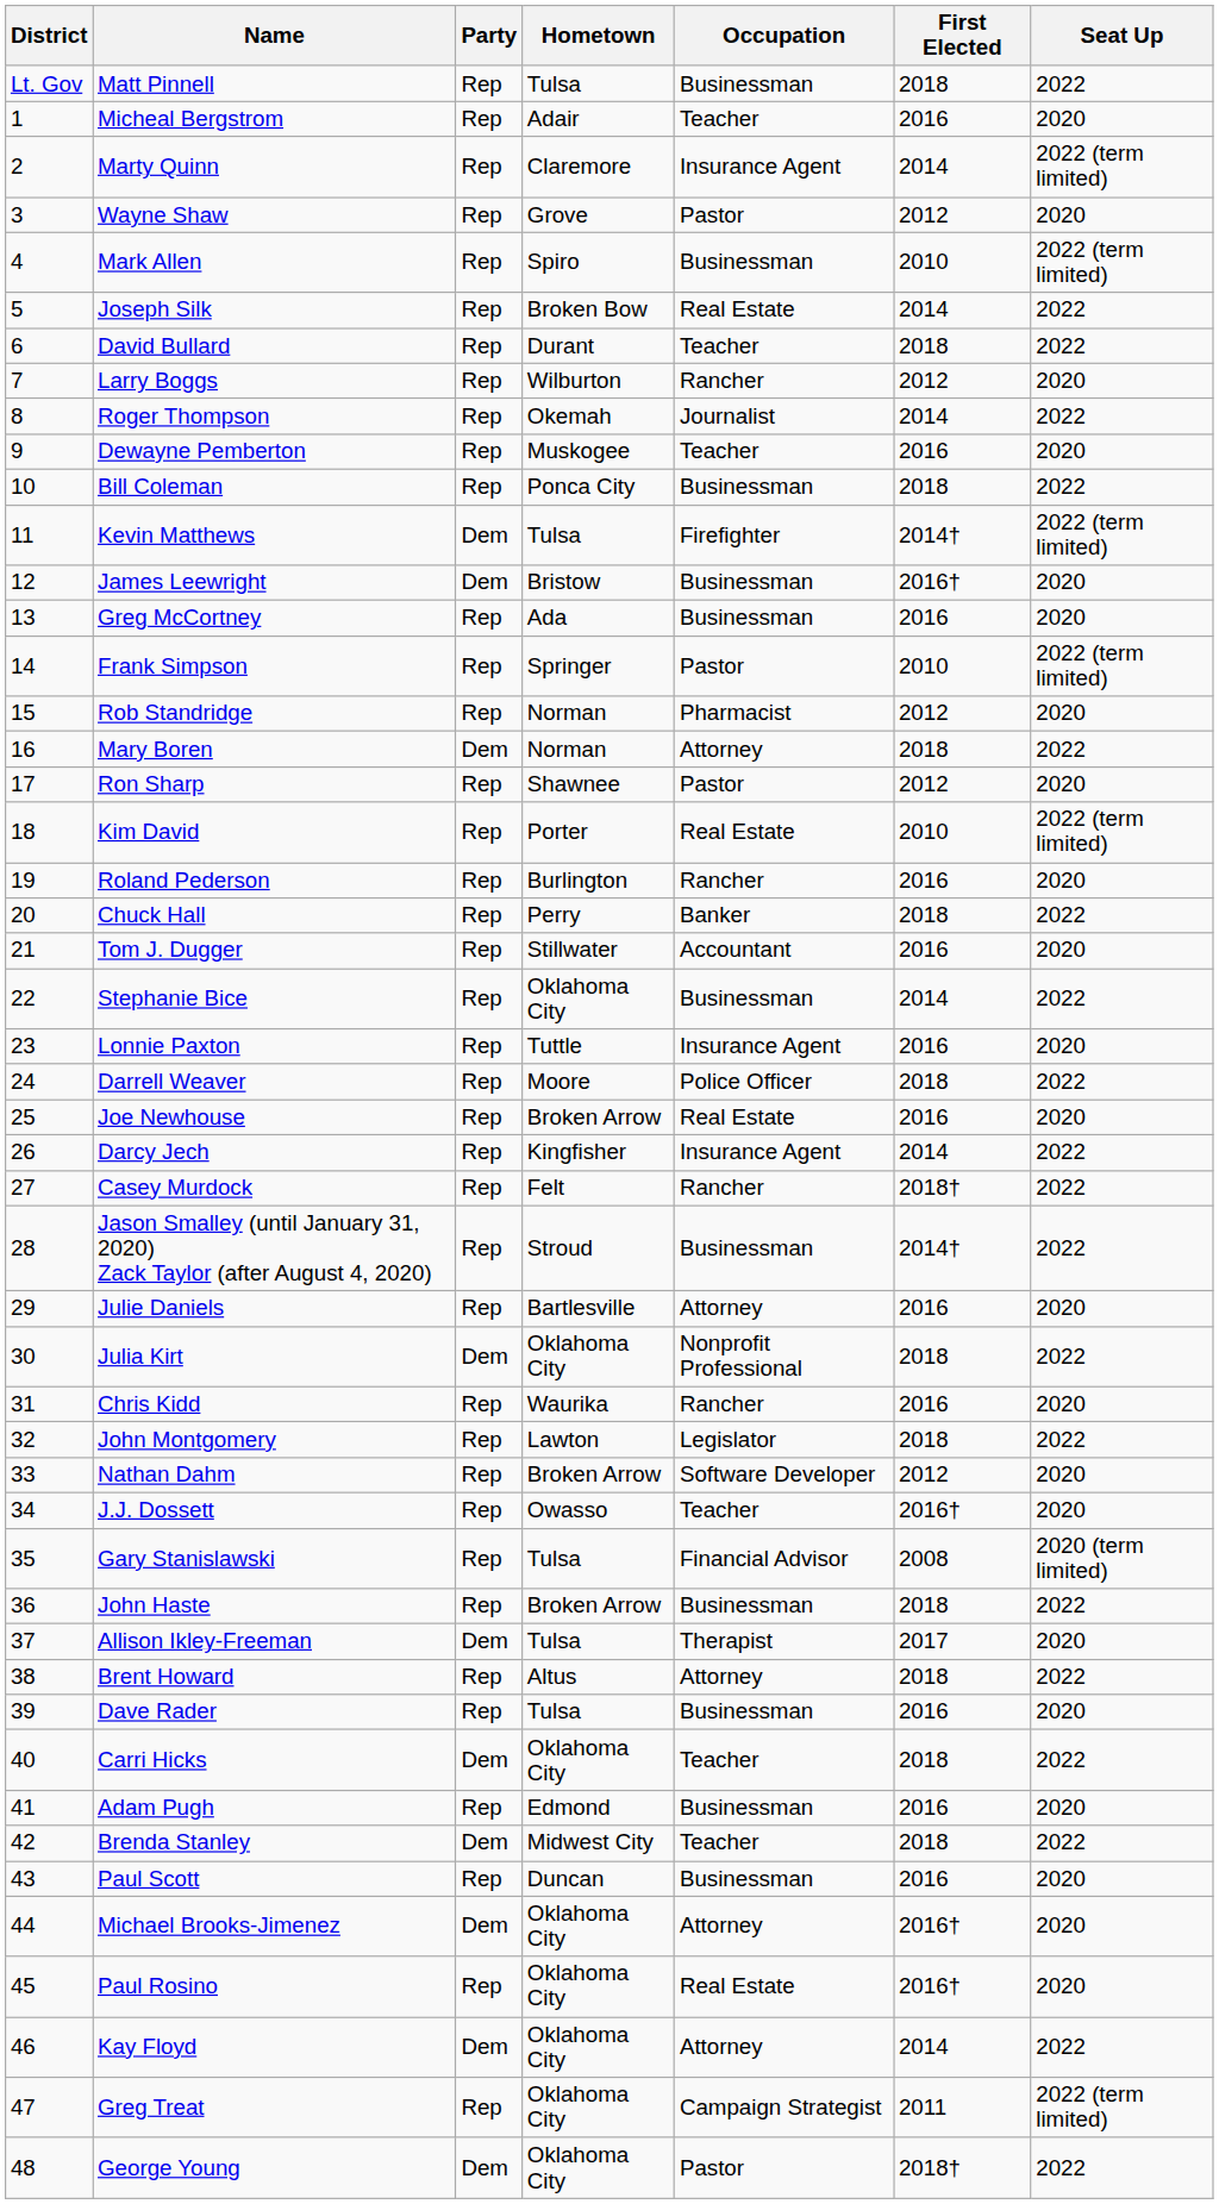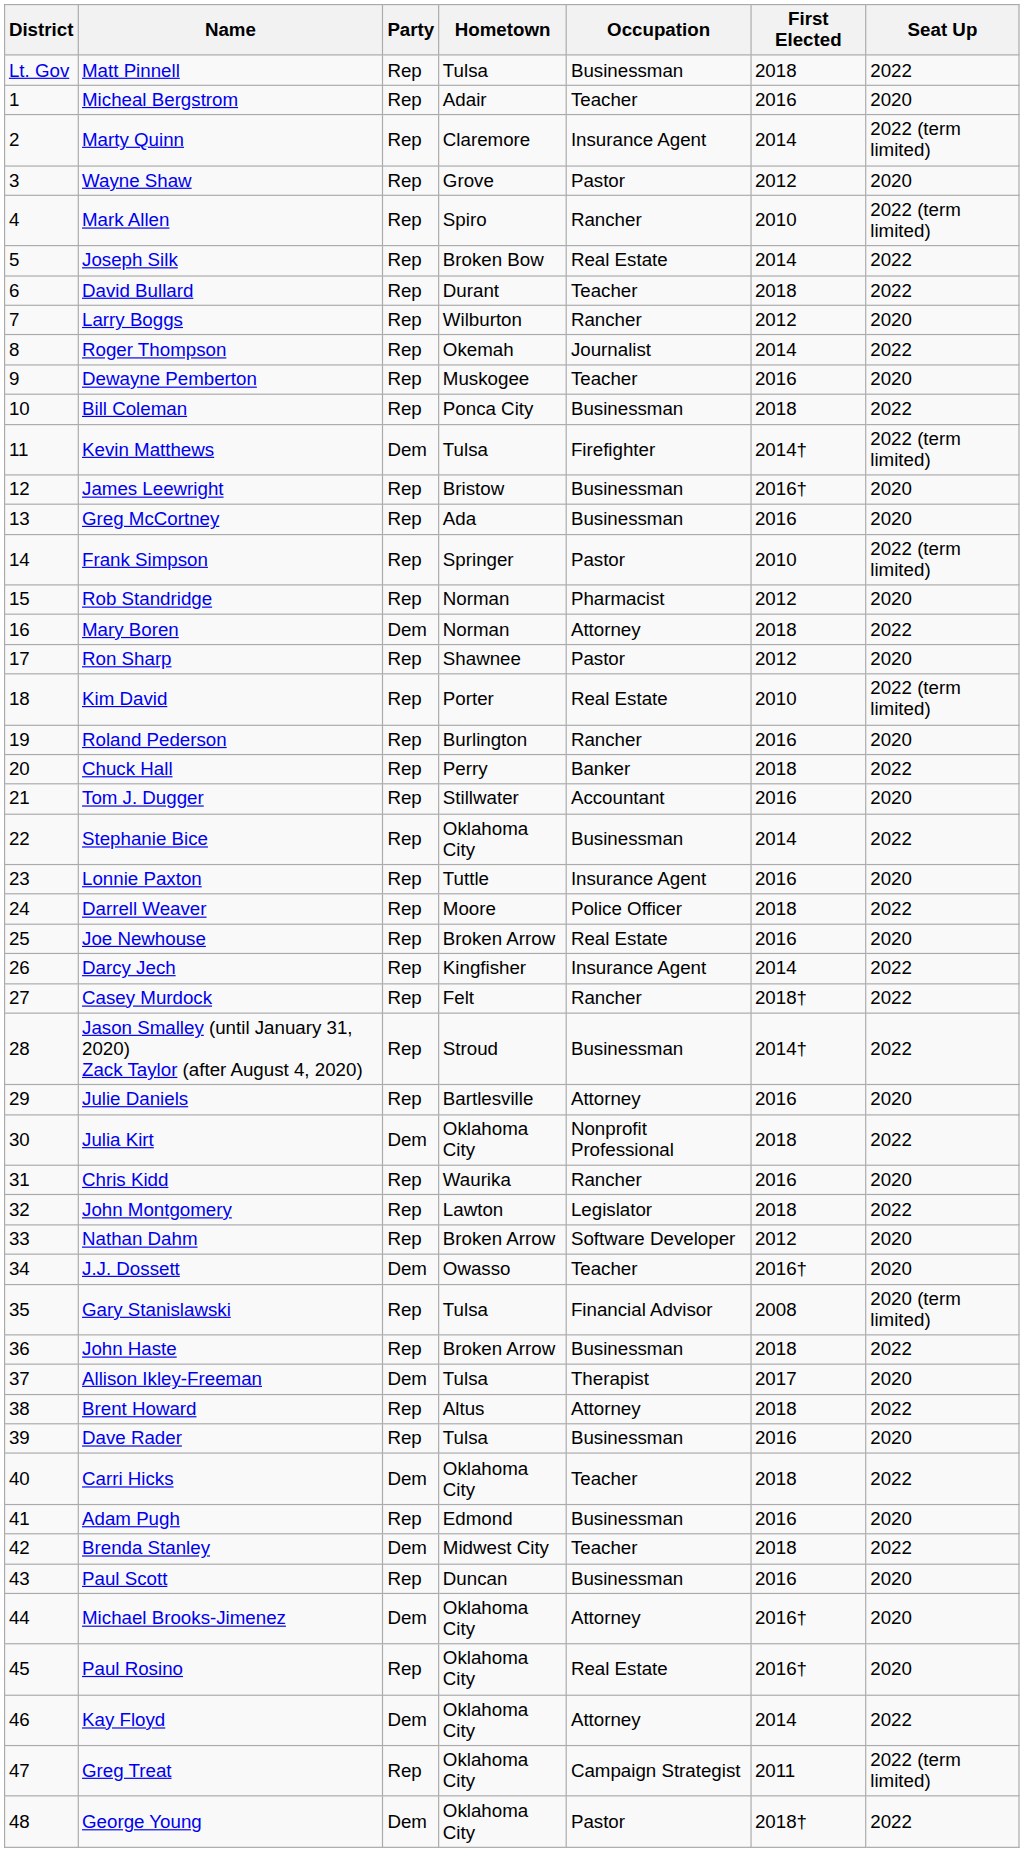 <table class="wikitable sortable">
 <tr>
 <th>District</th>
 <th>Name</th>
 <th>Party</th>
 <th>Hometown</th>
 <th>Occupation</th>
 <th>First Elected</th>
 <th>Seat Up</th>
 </tr>
 <tr>
 <td><a href='#'>Lt. Gov</a></td>
 <td><a href='#'>Matt Pinnell</a></td>
 <td>Rep</td>
 <td>Tulsa</td>
 <td>Businessman</td>
 <td>2018</td>
 <td>2022</td>
 </tr>
 <tr>
 <td>1</td>
 <td><a href='#'>Micheal Bergstrom</a></td>
 <td>Rep</td>
 <td>Adair</td>
 <td>Teacher</td>
 <td>2016</td>
 <td>2020</td>
 </tr>
 <tr>
 <td>2</td>
 <td><a href='#'>Marty Quinn</a></td>
 <td>Rep</td>
 <td>Claremore</td>
 <td>Insurance Agent</td>
 <td>2014</td>
 <td>2022 (term limited)</td>
 </tr>
 <tr>
 <td>3</td>
 <td><a href='#'>Wayne Shaw</a></td>
 <td>Rep</td>
 <td>Grove</td>
 <td>Pastor</td>
 <td>2012</td>
 <td>2020</td>
 </tr>
 <tr>
 <td>4</td>
 <td><a href='#'>Mark Allen</a></td>
 <td>Rep</td>
 <td>Spiro</td>
-<td>Businessman</td>
+<td>Rancher</td>
 <td>2010</td>
 <td>2022 (term limited)</td>
 </tr>
 <tr>
 <td>5</td>
 <td><a href='#'>Joseph Silk</a></td>
 <td>Rep</td>
 <td>Broken Bow</td>
 <td>Real Estate</td>
 <td>2014</td>
 <td>2022</td>
 </tr>
 <tr>
 <td>6</td>
 <td><a href='#'>David Bullard</a></td>
 <td>Rep</td>
 <td>Durant</td>
 <td>Teacher</td>
 <td>2018</td>
 <td>2022</td>
 </tr>
 <tr>
 <td>7</td>
 <td><a href='#'>Larry Boggs</a></td>
 <td>Rep</td>
 <td>Wilburton</td>
 <td>Rancher</td>
 <td>2012</td>
 <td>2020</td>
 </tr>
 <tr>
 <td>8</td>
 <td><a href='#'>Roger Thompson</a></td>
 <td>Rep</td>
 <td>Okemah</td>
 <td>Journalist</td>
 <td>2014</td>
 <td>2022</td>
 </tr>
 <tr>
 <td>9</td>
 <td><a href='#'>Dewayne Pemberton</a></td>
 <td>Rep</td>
 <td>Muskogee</td>
 <td>Teacher</td>
 <td>2016</td>
 <td>2020</td>
 </tr>
 <tr>
 <td>10</td>
 <td><a href='#'>Bill Coleman</a></td>
 <td>Rep</td>
 <td>Ponca City</td>
 <td>Businessman</td>
 <td>2018</td>
 <td>2022</td>
 </tr>
 <tr>
 <td>11</td>
 <td><a href='#'>Kevin Matthews</a></td>
 <td>Dem</td>
 <td>Tulsa</td>
 <td>Firefighter</td>
 <td>2014†</td>
 <td>2022 (term limited)</td>
 </tr>
 <tr>
 <td>12</td>
 <td><a href='#'>James Leewright</a></td>
-<td>Dem</td>
+<td>Rep</td>
 <td>Bristow</td>
 <td>Businessman</td>
 <td>2016†</td>
 <td>2020</td>
 </tr>
 <tr>
 <td>13</td>
 <td><a href='#'>Greg McCortney</a></td>
 <td>Rep</td>
 <td>Ada</td>
 <td>Businessman</td>
 <td>2016</td>
 <td>2020</td>
 </tr>
 <tr>
 <td>14</td>
 <td><a href='#'>Frank Simpson</a></td>
 <td>Rep</td>
 <td>Springer</td>
 <td>Pastor</td>
 <td>2010</td>
 <td>2022 (term limited)</td>
 </tr>
 <tr>
 <td>15</td>
 <td><a href='#'>Rob Standridge</a></td>
 <td>Rep</td>
 <td>Norman</td>
 <td>Pharmacist</td>
 <td>2012</td>
 <td>2020</td>
 </tr>
 <tr>
 <td>16</td>
 <td><a href='#'>Mary Boren</a></td>
 <td>Dem</td>
 <td>Norman</td>
 <td>Attorney</td>
 <td>2018</td>
 <td>2022</td>
 </tr>
 <tr>
 <td>17</td>
 <td><a href='#'>Ron Sharp</a></td>
 <td>Rep</td>
 <td>Shawnee</td>
 <td>Pastor</td>
 <td>2012</td>
 <td>2020</td>
 </tr>
 <tr>
 <td>18</td>
 <td><a href='#'>Kim David</a></td>
 <td>Rep</td>
 <td>Porter</td>
 <td>Real Estate</td>
 <td>2010</td>
 <td>2022 (term limited)</td>
 </tr>
 <tr>
 <td>19</td>
 <td><a href='#'>Roland Pederson</a></td>
 <td>Rep</td>
 <td>Burlington</td>
 <td>Rancher</td>
 <td>2016</td>
 <td>2020</td>
 </tr>
 <tr>
 <td>20</td>
 <td><a href='#'>Chuck Hall</a></td>
 <td>Rep</td>
 <td>Perry</td>
 <td>Banker</td>
 <td>2018</td>
 <td>2022</td>
 </tr>
 <tr>
 <td>21</td>
 <td><a href='#'>Tom J. Dugger</a></td>
 <td>Rep</td>
 <td>Stillwater</td>
 <td>Accountant</td>
 <td>2016</td>
 <td>2020</td>
 </tr>
 <tr>
 <td>22</td>
 <td><a href='#'>Stephanie Bice</a></td>
 <td>Rep</td>
 <td>Oklahoma City</td>
 <td>Businessman</td>
 <td>2014</td>
 <td>2022</td>
 </tr>
 <tr>
 <td>23</td>
 <td><a href='#'>Lonnie Paxton</a></td>
 <td>Rep</td>
 <td>Tuttle</td>
 <td>Insurance Agent</td>
 <td>2016</td>
 <td>2020</td>
 </tr>
 <tr>
 <td>24</td>
 <td><a href='#'>Darrell Weaver</a></td>
 <td>Rep</td>
 <td>Moore</td>
 <td>Police Officer</td>
 <td>2018</td>
 <td>2022</td>
 </tr>
 <tr>
 <td>25</td>
 <td><a href='#'>Joe Newhouse</a></td>
 <td>Rep</td>
 <td>Broken Arrow</td>
 <td>Real Estate</td>
 <td>2016</td>
 <td>2020</td>
 </tr>
 <tr>
 <td>26</td>
 <td><a href='#'>Darcy Jech</a></td>
 <td>Rep</td>
 <td>Kingfisher</td>
 <td>Insurance Agent</td>
 <td>2014</td>
 <td>2022</td>
 </tr>
 <tr>
 <td>27</td>
 <td><a href='#'>Casey Murdock</a></td>
 <td>Rep</td>
 <td>Felt</td>
 <td>Rancher</td>
 <td>2018†</td>
 <td>2022</td>
 </tr>
 <tr>
 <td>28</td>
 <td><a href='#'>Jason Smalley</a> (until January 31, 2020)<br><a href='#'>Zack Taylor</a> (after August 4, 2020)</td>
 <td>Rep</td>
 <td>Stroud</td>
 <td>Businessman</td>
 <td>2014†</td>
 <td>2022</td>
 </tr>
 <tr>
 <td>29</td>
 <td><a href='#'>Julie Daniels</a></td>
 <td>Rep</td>
 <td>Bartlesville</td>
 <td>Attorney</td>
 <td>2016</td>
 <td>2020</td>
 </tr>
 <tr>
 <td>30</td>
 <td><a href='#'>Julia Kirt</a></td>
 <td>Dem</td>
 <td>Oklahoma City</td>
 <td>Nonprofit Professional</td>
 <td>2018</td>
 <td>2022</td>
 </tr>
 <tr>
 <td>31</td>
 <td><a href='#'>Chris Kidd</a></td>
 <td>Rep</td>
 <td>Waurika</td>
 <td>Rancher</td>
 <td>2016</td>
 <td>2020</td>
 </tr>
 <tr>
 <td>32</td>
 <td><a href='#'>John Montgomery</a></td>
 <td>Rep</td>
 <td>Lawton</td>
 <td>Legislator</td>
 <td>2018</td>
 <td>2022</td>
 </tr>
 <tr>
 <td>33</td>
 <td><a href='#'>Nathan Dahm</a></td>
 <td>Rep</td>
 <td>Broken Arrow</td>
 <td>Software Developer</td>
 <td>2012</td>
 <td>2020</td>
 </tr>
 <tr>
 <td>34</td>
 <td><a href='#'>J.J. Dossett</a></td>
-<td>Rep</td>
+<td>Dem</td>
 <td>Owasso</td>
 <td>Teacher</td>
 <td>2016†</td>
 <td>2020</td>
 </tr>
 <tr>
 <td>35</td>
 <td><a href='#'>Gary Stanislawski</a></td>
 <td>Rep</td>
 <td>Tulsa</td>
 <td>Financial Advisor</td>
 <td>2008</td>
 <td>2020 (term limited)</td>
 </tr>
 <tr>
 <td>36</td>
 <td><a href='#'>John Haste</a></td>
 <td>Rep</td>
 <td>Broken Arrow</td>
 <td>Businessman</td>
 <td>2018</td>
 <td>2022</td>
 </tr>
 <tr>
 <td>37</td>
 <td><a href='#'>Allison Ikley-Freeman</a></td>
 <td>Dem</td>
 <td>Tulsa</td>
 <td>Therapist</td>
 <td>2017</td>
 <td>2020</td>
 </tr>
 <tr>
 <td>38</td>
 <td><a href='#'>Brent Howard</a></td>
 <td>Rep</td>
 <td>Altus</td>
 <td>Attorney</td>
 <td>2018</td>
 <td>2022</td>
 </tr>
 <tr>
 <td>39</td>
 <td><a href='#'>Dave Rader</a></td>
 <td>Rep</td>
 <td>Tulsa</td>
 <td>Businessman</td>
 <td>2016</td>
 <td>2020</td>
 </tr>
 <tr>
 <td>40</td>
 <td><a href='#'>Carri Hicks</a></td>
 <td>Dem</td>
 <td>Oklahoma City</td>
 <td>Teacher</td>
 <td>2018</td>
 <td>2022</td>
 </tr>
 <tr>
 <td>41</td>
 <td><a href='#'>Adam Pugh</a></td>
 <td>Rep</td>
 <td>Edmond</td>
 <td>Businessman</td>
 <td>2016</td>
 <td>2020</td>
 </tr>
 <tr>
 <td>42</td>
 <td><a href='#'>Brenda Stanley</a></td>
 <td>Dem</td>
 <td>Midwest City</td>
 <td>Teacher</td>
 <td>2018</td>
 <td>2022</td>
 </tr>
 <tr>
 <td>43</td>
 <td><a href='#'>Paul Scott</a></td>
 <td>Rep</td>
 <td>Duncan</td>
 <td>Businessman</td>
 <td>2016</td>
 <td>2020</td>
 </tr>
 <tr>
 <td>44</td>
 <td><a href='#'>Michael Brooks-Jimenez</a></td>
 <td>Dem</td>
 <td>Oklahoma City</td>
 <td>Attorney</td>
 <td>2016†</td>
 <td>2020</td>
 </tr>
 <tr>
 <td>45</td>
 <td><a href='#'>Paul Rosino</a></td>
 <td>Rep</td>
 <td>Oklahoma City</td>
 <td>Real Estate</td>
 <td>2016†</td>
 <td>2020</td>
 </tr>
 <tr>
 <td>46</td>
 <td><a href='#'>Kay Floyd</a></td>
 <td>Dem</td>
 <td>Oklahoma City</td>
 <td>Attorney</td>
 <td>2014</td>
 <td>2022</td>
 </tr>
 <tr>
 <td>47</td>
 <td><a href='#'>Greg Treat</a></td>
 <td>Rep</td>
 <td>Oklahoma City</td>
 <td>Campaign Strategist</td>
 <td>2011</td>
 <td>2022 (term limited)</td>
 </tr>
 <tr>
 <td>48</td>
 <td><a href='#'>George Young</a></td>
 <td>Dem</td>
 <td>Oklahoma City</td>
 <td>Pastor</td>
 <td>2018†</td>
 <td>2022</td>
 </tr>
 </table>
